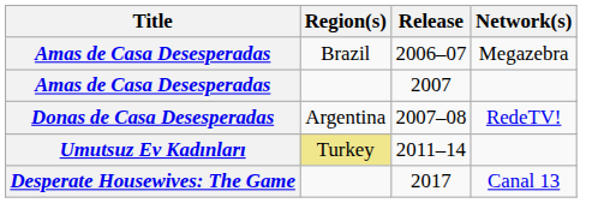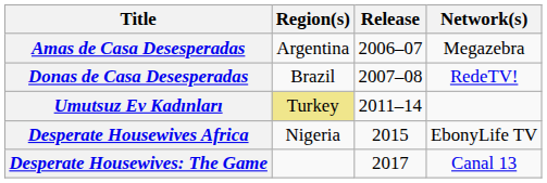 <table class="wikitable sortable">
 <tr>
 <th scope="col">Title</th>
 <th scope="col">Region(s)</th>
 <th scope="col">Release</th>
 <th scope="col">Network(s)</th>
 </tr>
 <tr>
 <th scope="row" align="center"><em><a href='#'>Amas de Casa Desesperadas</a></em></th>
-<td align="center">Brazil</td>
+<td align="center">Argentina</td>
 <td align="center">2006–07</td>
 <td align="center">Megazebra</td>
 </tr>
 <tr>
-<th scope="row" align="center"><em><a href='#'>Amas de Casa Desesperadas</a></em></th>
-<td align="center"></td>
-<td align="center">2007</td>
-<td align="center"></td>
-</tr>
-<tr>
 <th scope="row" align="center"><em><a href='#'>Donas de Casa Desesperadas</a></em></th>
-<td align="center">Argentina</td>
+<td align="center">Brazil</td>
 <td align="center">2007–08</td>
 <td align="center"><a href='#'>RedeTV!</a></td>
 </tr>
 <tr>
 <th scope="row" align="center"><em><a href='#'>Umutsuz Ev Kadınları</a></em></th>
 <td align="center" style="background: khaki;">Turkey</td>
 <td align="center">2011–14</td>
 <td align="center"></td>
 </tr>
 <tr>
+<th scope="row" align="center"><em><a href='#'>Desperate Housewives Africa</a></em></th>
+<td align="center">Nigeria</td>
+<td align="center">2015</td>
+<td align="center">EbonyLife TV</td>
+</tr>
+<tr>
 <th scope="row" align="center"><em><a href='#'>Desperate Housewives: The Game</a></em></th>
 <td align="center"></td>
 <td align="center">2017</td>
 <td align="center"><a href='#'>Canal 13</a></td>
 </tr>
 </table>
